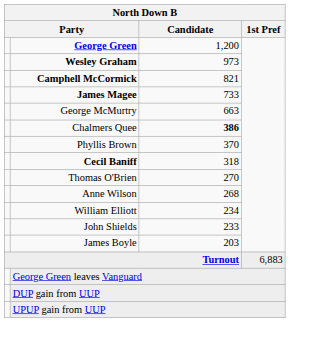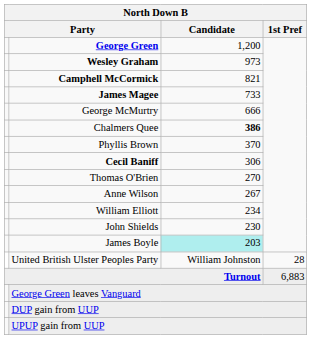 <table class="wikitable">
 <tr>
 <th colspan="4" align="center">North Down B</th>
 </tr>
 <tr>
 <th colspan="2" align="center" width=200>Party</th>
 <th width=150>Candidate</th>
 <th width=60>1st Pref</th>
 </tr>
 <tr>
 <td></td>
 <td align="right"><strong><a href='#'>George Green</a></strong></td>
 <td align="right">1,200</td>
 </tr>
 <tr>
 <td></td>
 <td align="right"><strong>Wesley Graham</strong></td>
 <td align="right">973</td>
 </tr>
 <tr>
 <td></td>
 <td align="right"><strong>Camphell McCormick</strong></td>
 <td align="right">821</td>
 </tr>
 <tr>
 <td></td>
 <td align="right"><strong>James Magee</strong></td>
 <td align="right">733</td>
 </tr>
 <tr>
 <td></td>
 <td align="right">George McMurtry</td>
-<td align="right">663</td>
+<td align="right">666</td>
 </tr>
 <tr>
 <td></td>
 <td align="right">Chalmers Quee</td>
 <td align="right"><strong>386</strong></td>
 </tr>
 <tr>
 <td></td>
 <td align="right">Phyllis Brown</td>
 <td align="right">370</td>
 </tr>
 <tr>
 <td></td>
 <td align="right"><strong>Cecil Baniff</strong></td>
-<td align="right">318</td>
+<td align="right">306</td>
 </tr>
 <tr>
 <td></td>
 <td align="right">Thomas O'Brien</td>
 <td align="right">270</td>
 </tr>
 <tr>
 <td></td>
 <td align="right">Anne Wilson</td>
-<td align="right">268</td>
+<td align="right">267</td>
 </tr>
 <tr>
 <td></td>
 <td align="right">William Elliott</td>
 <td align="right">234</td>
 </tr>
 <tr>
 <td></td>
 <td align="right">John Shields</td>
-<td align="right">233</td>
+<td align="right">230</td>
 </tr>
 <tr>
 <td></td>
 <td align="right">James Boyle</td>
-<td align="right">203</td>
+<td align="right" style="background: paleturquoise;">203</td>
+</tr>
+<tr>
+<td style="background-color: #FFFFFF"></td>
+<td>United British Ulster Peoples Party</td>
+<td align="right">William Johnston</td>
+<td align="right">28</td>
 </tr>
 <tr bgcolor="EEEEEE">
 <td colspan=3 align="right"><strong><a href='#'>Turnout</a></strong></td>
 <td align="right">6,883</td>
 </tr>
 <tr>
 <td bgcolor=></td>
 <td colspan=3 bgcolor="EEEEEE"><a href='#'>George Green</a> leaves <a href='#'>Vanguard</a></td>
 </tr>
 <tr>
 <td bgcolor=></td>
 <td colspan=3 bgcolor="EEEEEE"><a href='#'>DUP</a> gain from <a href='#'>UUP</a></td>
 </tr>
 <tr>
 <td bgcolor=></td>
 <td colspan=3 bgcolor="EEEEEE"><a href='#'>UPUP</a> gain from <a href='#'>UUP</a></td>
 </tr>
 </table>
